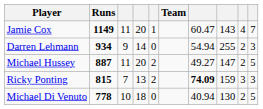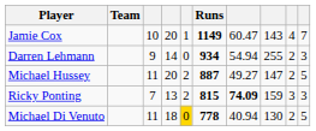 <table class="wikitable sortable" style="text-align:center">
 <tr>
 <th class="unsortable">Player </th>
-<th>Runs</th>
+<th>Team</th>
 <th></th>
 <th></th>
 <th></th>
-<th>Team</th>
+<th>Runs</th>
 <th></th>
 <th></th>
 <th></th>
 <th></th>
 </tr>
 <tr>
 <td style="text-align:left"><a href='#'>Jamie Cox</a></td>
-<td><strong>1149</strong></td>
-<td>11</td>
+<td style="text-align:left"></td>
+<td>10</td>
 <td>20</td>
 <td>1</td>
-<td style="text-align:left"></td>
+<td><strong>1149</strong></td>
 <td>60.47</td>
 <td>143</td>
 <td>4</td>
 <td>7</td>
 </tr>
 <tr>
 <td style="text-align:left"><a href='#'>Darren Lehmann</a></td>
-<td><strong>934</strong></td>
+<td style="text-align:left"></td>
 <td>9</td>
 <td>14</td>
 <td>0</td>
-<td style="text-align:left"></td>
+<td><strong>934</strong></td>
 <td>54.94</td>
 <td>255</td>
 <td>2</td>
 <td>3</td>
 </tr>
 <tr>
 <td style="text-align:left"><a href='#'>Michael Hussey</a></td>
-<td><strong>887</strong></td>
+<td style="text-align:left"></td>
 <td>11</td>
 <td>20</td>
 <td>2</td>
-<td style="text-align:left"></td>
+<td><strong>887</strong></td>
 <td>49.27</td>
 <td>147</td>
 <td>2</td>
 <td>5</td>
 </tr>
 <tr>
 <td style="text-align:left"><a href='#'>Ricky Ponting</a></td>
-<td><strong>815</strong></td>
+<td style="text-align:left"></td>
 <td>7</td>
 <td>13</td>
 <td>2</td>
-<td style="text-align:left"></td>
+<td><strong>815</strong></td>
 <td><strong>74.09</strong></td>
 <td>159</td>
 <td>3</td>
 <td>3</td>
 </tr>
 <tr>
 <td style="text-align:left"><a href='#'>Michael Di Venuto</a></td>
+<td style="text-align:left"></td>
+<td>11</td>
+<td>18</td>
+<td style="background: gold;">0</td>
 <td><strong>778</strong></td>
-<td>10</td>
-<td>18</td>
-<td>0</td>
-<td style="text-align:left"></td>
 <td>40.94</td>
 <td>130</td>
 <td>2</td>
 <td>5</td>
 </tr>
 </table>
